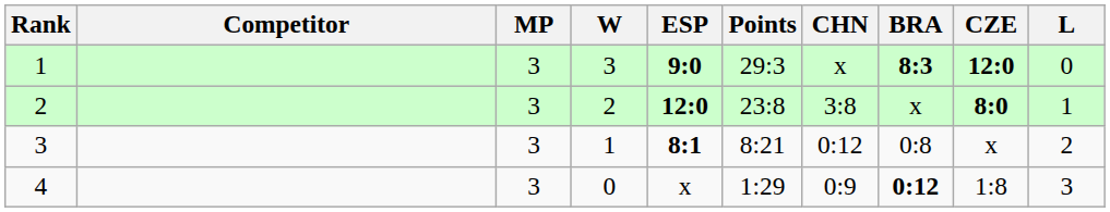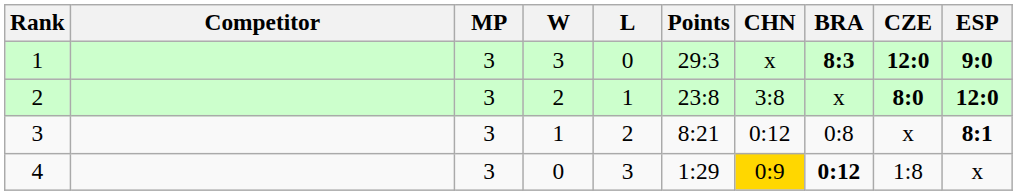 <table class="wikitable" style="text-align:center">
 <tr>
 <th>Rank</th>
 <th style="width:16em">Competitor</th>
 <th style="width:2.5em">MP</th>
 <th style="width:2.5em">W</th>
-<th style="width:2.5em">ESP</th>
+<th style="width:2.5em">L</th>
 <th>Points</th>
 <th style="width:2.5em">CHN</th>
 <th style="width:2.5em">BRA</th>
 <th style="width:2.5em">CZE</th>
-<th style="width:2.5em">L</th>
+<th style="width:2.5em">ESP</th>
 </tr>
 <tr style="background:#cfc;">
 <td>1</td>
 <td style="text-align:left"></td>
 <td>3</td>
 <td>3</td>
-<td><strong>9:0</strong></td>
+<td>0</td>
 <td>29:3</td>
 <td>x</td>
 <td><strong>8:3</strong></td>
 <td><strong>12:0</strong></td>
-<td>0</td>
+<td><strong>9:0</strong></td>
 </tr>
 <tr style="background:#cfc;">
 <td>2</td>
 <td style="text-align:left"></td>
 <td>3</td>
 <td>2</td>
-<td><strong>12:0</strong></td>
+<td>1</td>
 <td>23:8</td>
 <td>3:8</td>
 <td>x</td>
 <td><strong>8:0</strong></td>
-<td>1</td>
+<td><strong>12:0</strong></td>
 </tr>
 <tr>
 <td>3</td>
 <td style="text-align:left"></td>
 <td>3</td>
 <td>1</td>
-<td><strong>8:1</strong></td>
+<td>2</td>
 <td>8:21</td>
 <td>0:12</td>
 <td>0:8</td>
 <td>x</td>
-<td>2</td>
+<td><strong>8:1</strong></td>
 </tr>
 <tr>
 <td>4</td>
 <td style="text-align:left"></td>
 <td>3</td>
 <td>0</td>
-<td>x</td>
+<td>3</td>
 <td>1:29</td>
-<td>0:9</td>
+<td style="background: gold;">0:9</td>
 <td><strong>0:12</strong></td>
 <td>1:8</td>
-<td>3</td>
+<td>x</td>
 </tr>
 </table>
